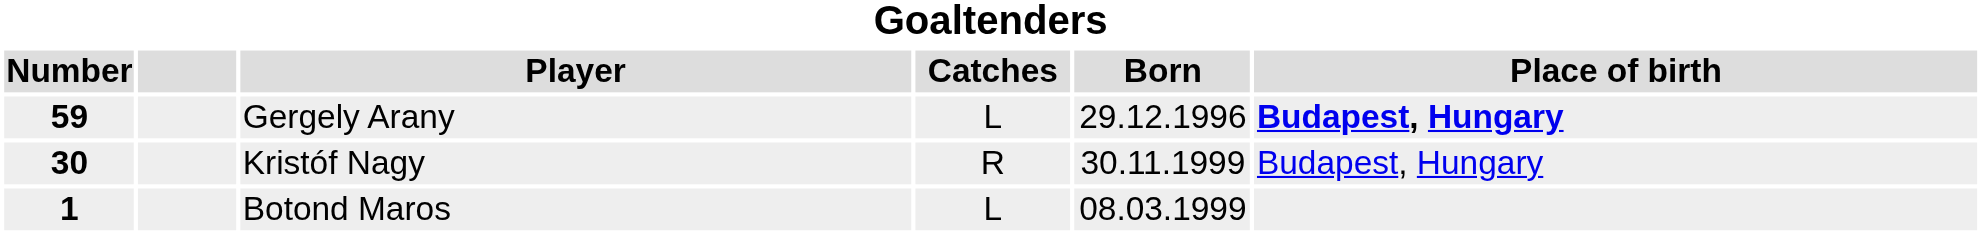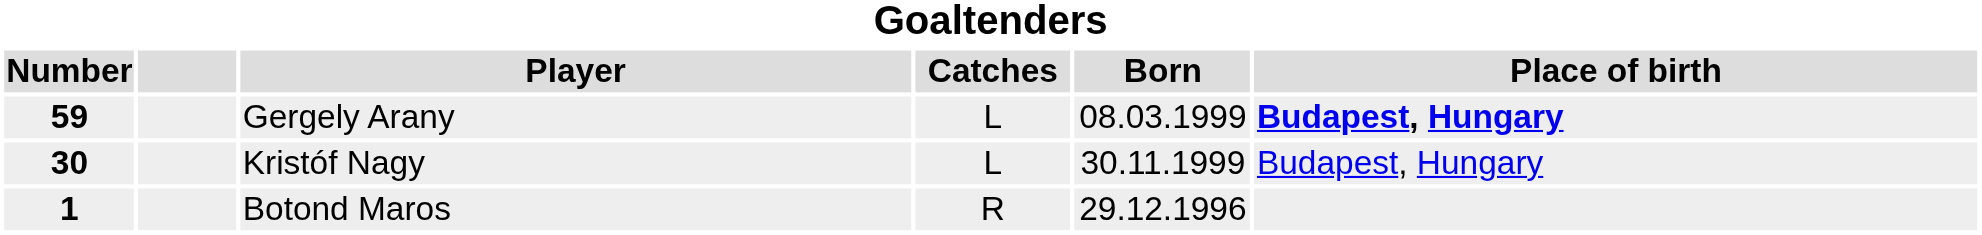 <table width=75%>
 <tr>
 <th colspan=6><big>Goaltenders</big></th>
 </tr>
 <tr bgcolor="#dddddd">
 <th width=5%>Number</th>
 <th width=5%></th>
 <th !width=15%>Player</th>
 <th width=8%>Catches</th>
 <th width=9%>Born</th>
 <th width=37%>Place of birth</th>
 </tr>
 <tr bgcolor="#eeeeee">
 <td align=center><strong>59</strong></td>
 <td align=center></td>
 <td>Gergely Arany</td>
 <td align=center>L</td>
-<td align=center>29.12.1996</td>
+<td align=center>08.03.1999</td>
 <td><strong><a href='#'>Budapest</a>, <a href='#'>Hungary</a></strong></td>
 </tr>
 <tr bgcolor="#eeeeee">
 <td align=center><strong>30</strong></td>
 <td align=center></td>
 <td>Kristóf Nagy</td>
-<td align=center>R</td>
+<td align=center>L</td>
 <td align=center>30.11.1999</td>
 <td><a href='#'>Budapest</a>, <a href='#'>Hungary</a></td>
 </tr>
 <tr bgcolor="#eeeeee">
 <td align=center><strong>1</strong></td>
 <td align=center></td>
 <td>Botond Maros</td>
-<td align=center>L</td>
-<td align=center>08.03.1999</td>
+<td align=center>R</td>
+<td align=center>29.12.1996</td>
 <td></td>
 </tr>
 </table>
